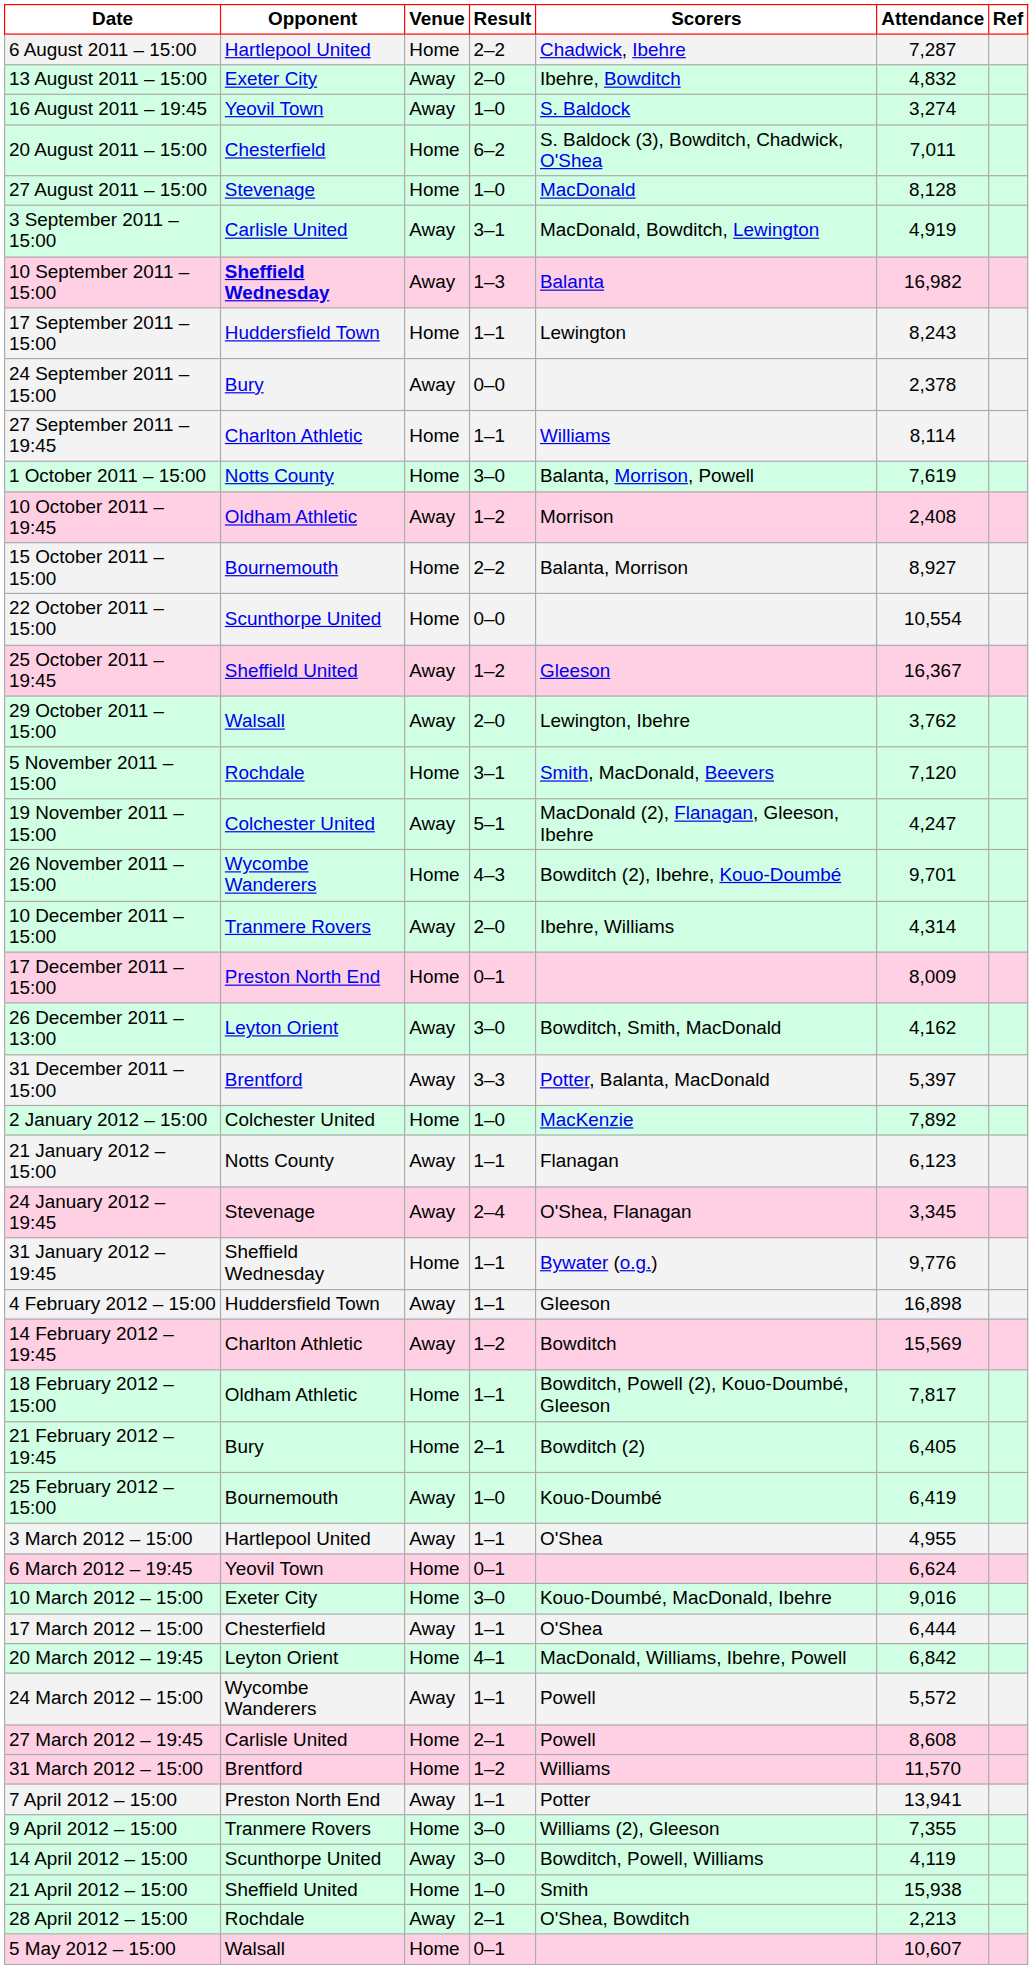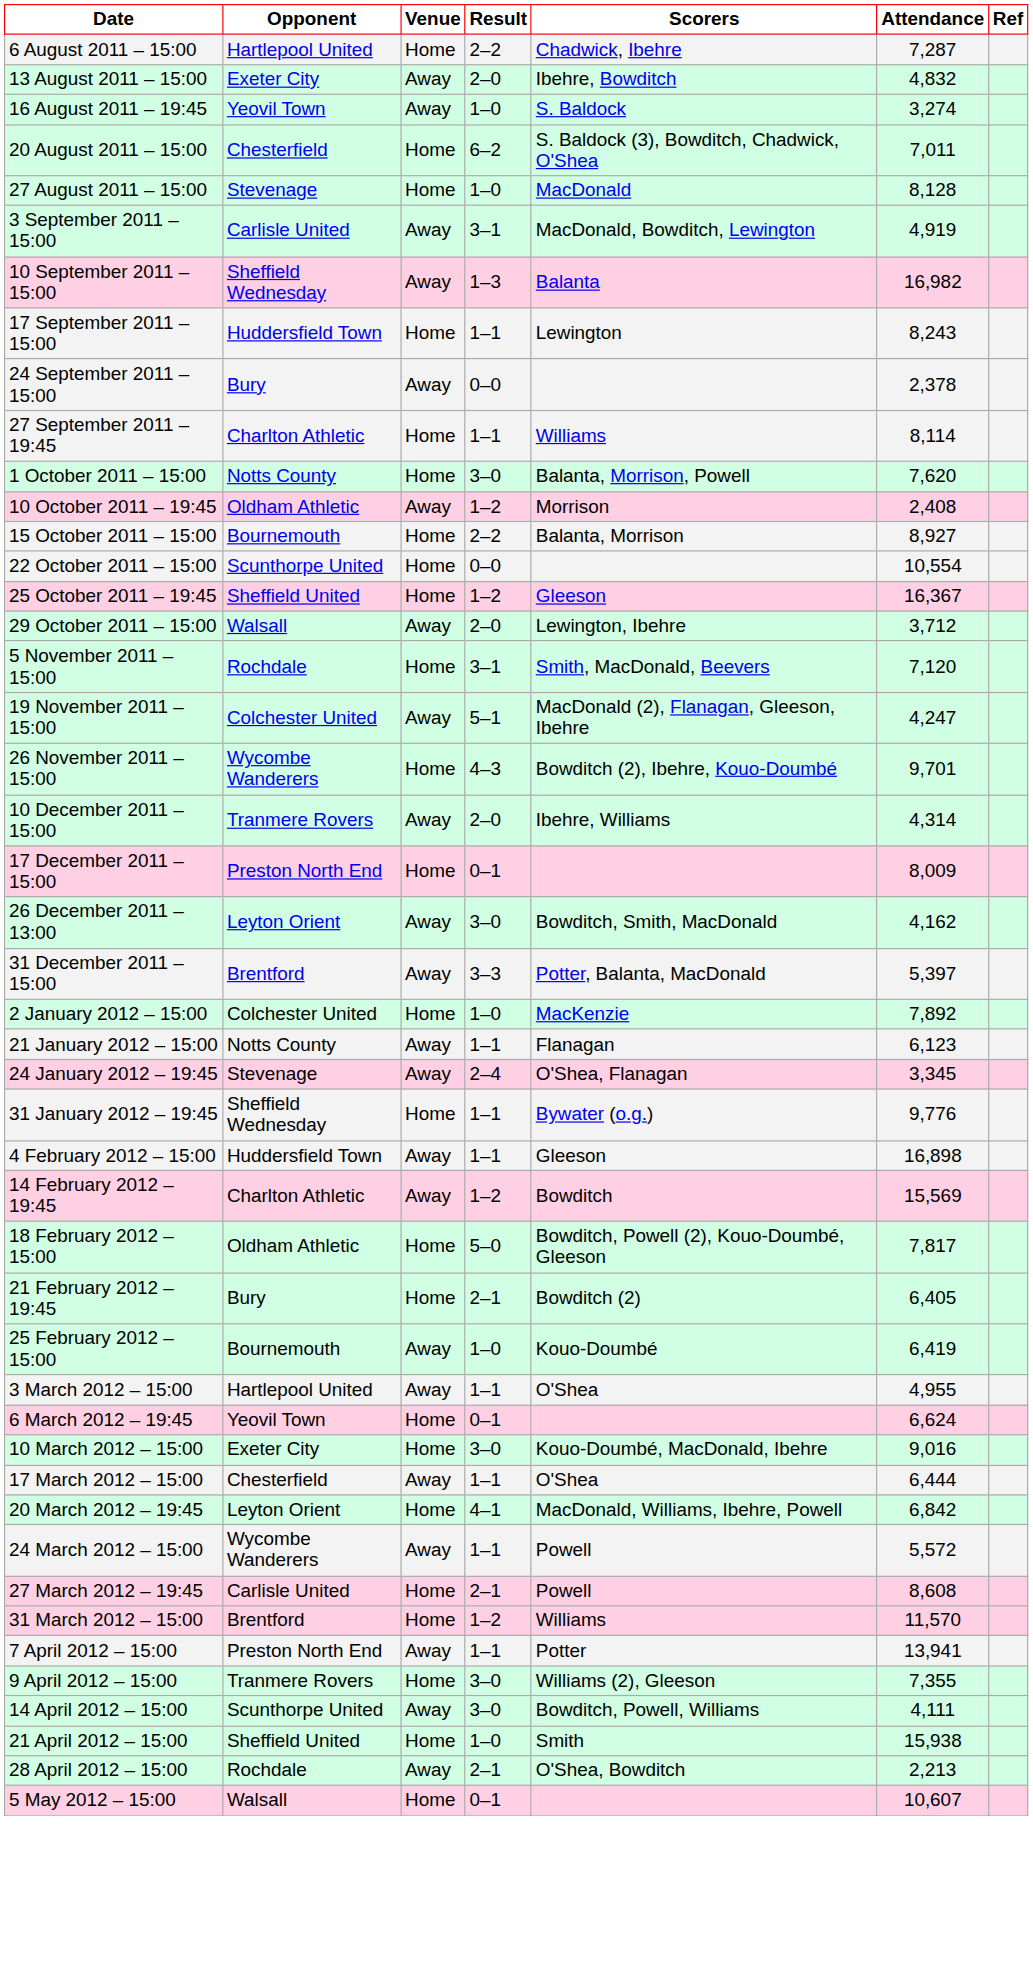 <table class="wikitable">
 <tr>
 <th style="background:#FFFFFF; color:black; border:1px solid red;">Date</th>
 <th style="background:#FFFFFF; color:black; border:1px solid red;">Opponent</th>
 <th style="background:#FFFFFF; color:black; border:1px solid red;">Venue</th>
 <th style="background:#FFFFFF; color:black; border:1px solid red;">Result</th>
 <th style="background:#FFFFFF; color:black; border:1px solid red;">Scorers</th>
 <th style="background:#FFFFFF; color:black; border:1px solid red;">Attendance</th>
 <th style="background:#FFFFFF; color:black; border:1px solid red;">Ref</th>
 </tr>
 <tr bgcolor = "#f3f3f3">
 <td>6 August 2011 – 15:00</td>
 <td><a href='#'>Hartlepool United</a></td>
 <td>Home</td>
 <td>2–2</td>
 <td><a href='#'>Chadwick</a>, <a href='#'>Ibehre</a></td>
 <td align="center">7,287</td>
 <td></td>
 </tr>
 <tr bgcolor = "#d0ffe3">
 <td>13 August 2011 – 15:00</td>
 <td><a href='#'>Exeter City</a></td>
 <td>Away</td>
 <td>2–0</td>
 <td>Ibehre, <a href='#'>Bowditch</a></td>
 <td align="center">4,832</td>
 <td></td>
 </tr>
 <tr bgcolor = "#d0ffe3">
 <td>16 August 2011 – 19:45</td>
 <td><a href='#'>Yeovil Town</a></td>
 <td>Away</td>
 <td>1–0</td>
 <td><a href='#'>S. Baldock</a></td>
 <td align="center">3,274</td>
 <td></td>
 </tr>
 <tr bgcolor = "#d0ffe3">
 <td>20 August 2011 – 15:00</td>
 <td><a href='#'>Chesterfield</a></td>
 <td>Home</td>
 <td>6–2</td>
 <td>S. Baldock (3), Bowditch, Chadwick, <a href='#'>O'Shea</a></td>
 <td align="center">7,011</td>
 <td></td>
 </tr>
 <tr bgcolor = "#d0ffe3">
 <td>27 August 2011 – 15:00</td>
 <td><a href='#'>Stevenage</a></td>
 <td>Home</td>
 <td>1–0</td>
 <td><a href='#'>MacDonald</a></td>
 <td align="center">8,128</td>
 <td></td>
 </tr>
 <tr bgcolor = "#d0ffe3">
 <td>3 September 2011 – 15:00</td>
 <td><a href='#'>Carlisle United</a></td>
 <td>Away</td>
 <td>3–1</td>
 <td>MacDonald, Bowditch, <a href='#'>Lewington</a></td>
 <td align="center">4,919</td>
 <td></td>
 </tr>
 <tr bgcolor = "#ffd0e3">
 <td>10 September 2011 – 15:00</td>
-<td><strong><a href='#'>Sheffield Wednesday</a></strong></td>
+<td><a href='#'>Sheffield Wednesday</a></td>
 <td>Away</td>
 <td>1–3</td>
 <td><a href='#'>Balanta</a></td>
 <td align="center">16,982</td>
 <td></td>
 </tr>
 <tr bgcolor = "#f3f3f3">
 <td>17 September 2011 – 15:00</td>
 <td><a href='#'>Huddersfield Town</a></td>
 <td>Home</td>
 <td>1–1</td>
 <td>Lewington</td>
 <td align="center">8,243</td>
 <td></td>
 </tr>
 <tr bgcolor = "#f3f3f3">
 <td>24 September 2011 – 15:00</td>
 <td><a href='#'>Bury</a></td>
 <td>Away</td>
 <td>0–0</td>
 <td> </td>
 <td align="center">2,378</td>
 <td></td>
 </tr>
 <tr bgcolor = "#f3f3f3">
 <td>27 September 2011 – 19:45</td>
 <td><a href='#'>Charlton Athletic</a></td>
 <td>Home</td>
 <td>1–1</td>
 <td><a href='#'>Williams</a></td>
 <td align="center">8,114</td>
 <td></td>
 </tr>
 <tr bgcolor = "#d0ffe3">
 <td>1 October 2011 – 15:00</td>
 <td><a href='#'>Notts County</a></td>
 <td>Home</td>
 <td>3–0</td>
 <td>Balanta, <a href='#'>Morrison</a>, Powell</td>
-<td align="center">7,619</td>
+<td align="center">7,620</td>
 <td></td>
 </tr>
 <tr bgcolor = "#ffd0e3">
 <td>10 October 2011 – 19:45</td>
 <td><a href='#'>Oldham Athletic</a></td>
 <td>Away</td>
 <td>1–2</td>
 <td>Morrison</td>
 <td align="center">2,408</td>
 <td></td>
 </tr>
 <tr bgcolor = "#f3f3f3">
 <td>15 October 2011 – 15:00</td>
 <td><a href='#'>Bournemouth</a></td>
 <td>Home</td>
 <td>2–2</td>
 <td>Balanta, Morrison</td>
 <td align="center">8,927</td>
 <td></td>
 </tr>
 <tr bgcolor = "#f3f3f3">
 <td>22 October 2011 – 15:00</td>
 <td><a href='#'>Scunthorpe United</a></td>
 <td>Home</td>
 <td>0–0</td>
 <td> </td>
 <td align="center">10,554</td>
 <td></td>
 </tr>
 <tr bgcolor = "#ffd0e3">
 <td>25 October 2011 – 19:45</td>
 <td><a href='#'>Sheffield United</a></td>
-<td>Away</td>
+<td>Home</td>
 <td>1–2</td>
 <td><a href='#'>Gleeson</a></td>
 <td align="center">16,367</td>
 <td></td>
 </tr>
 <tr bgcolor = "#d0ffe3">
 <td>29 October 2011 – 15:00</td>
 <td><a href='#'>Walsall</a></td>
 <td>Away</td>
 <td>2–0</td>
 <td>Lewington, Ibehre</td>
-<td align="center">3,762</td>
+<td align="center">3,712</td>
 <td></td>
 </tr>
 <tr bgcolor = "#d0ffe3">
 <td>5 November 2011 – 15:00</td>
 <td><a href='#'>Rochdale</a></td>
 <td>Home</td>
 <td>3–1</td>
 <td><a href='#'>Smith</a>, MacDonald, <a href='#'>Beevers</a></td>
 <td align="center">7,120</td>
 <td></td>
 </tr>
 <tr bgcolor = "#d0ffe3">
 <td>19 November 2011 – 15:00</td>
 <td><a href='#'>Colchester United</a></td>
 <td>Away</td>
 <td>5–1</td>
 <td>MacDonald (2), <a href='#'>Flanagan</a>, Gleeson, Ibehre</td>
 <td align="center">4,247</td>
 <td></td>
 </tr>
 <tr bgcolor = "#d0ffe3">
 <td>26 November 2011 – 15:00</td>
 <td><a href='#'>Wycombe Wanderers</a></td>
 <td>Home</td>
 <td>4–3</td>
 <td>Bowditch (2), Ibehre, <a href='#'>Kouo-Doumbé</a></td>
 <td align="center">9,701</td>
 <td></td>
 </tr>
 <tr bgcolor = "#d0ffe3">
 <td>10 December 2011 – 15:00</td>
 <td><a href='#'>Tranmere Rovers</a></td>
 <td>Away</td>
 <td>2–0</td>
 <td>Ibehre, Williams</td>
 <td align="center">4,314</td>
 <td></td>
 </tr>
 <tr bgcolor = "#ffd0e3">
 <td>17 December 2011 – 15:00</td>
 <td><a href='#'>Preston North End</a></td>
 <td>Home</td>
 <td>0–1</td>
 <td> </td>
 <td align="center">8,009</td>
 <td></td>
 </tr>
 <tr bgcolor = "#d0ffe3">
 <td>26 December 2011 – 13:00</td>
 <td><a href='#'>Leyton Orient</a></td>
 <td>Away</td>
 <td>3–0</td>
 <td>Bowditch, Smith, MacDonald</td>
 <td align="center">4,162</td>
 <td></td>
 </tr>
 <tr bgcolor = "#f3f3f3">
 <td>31 December 2011 – 15:00</td>
 <td><a href='#'>Brentford</a></td>
 <td>Away</td>
 <td>3–3</td>
 <td><a href='#'>Potter</a>, Balanta, MacDonald</td>
 <td align="center">5,397</td>
 <td></td>
 </tr>
 <tr bgcolor = "#d0ffe3">
 <td>2 January 2012 – 15:00</td>
 <td>Colchester United</td>
 <td>Home</td>
 <td>1–0</td>
 <td><a href='#'>MacKenzie</a></td>
 <td align="center">7,892</td>
 <td></td>
 </tr>
 <tr bgcolor = "#f3f3f3">
 <td>21 January 2012 – 15:00</td>
 <td>Notts County</td>
 <td>Away</td>
 <td>1–1</td>
 <td>Flanagan</td>
 <td align="center">6,123</td>
 <td></td>
 </tr>
 <tr bgcolor = "#ffd0e3">
 <td>24 January 2012 – 19:45</td>
 <td>Stevenage</td>
 <td>Away</td>
 <td>2–4</td>
 <td>O'Shea, Flanagan</td>
 <td align="center">3,345</td>
 <td></td>
 </tr>
 <tr bgcolor = "#f3f3f3">
 <td>31 January 2012 – 19:45</td>
 <td>Sheffield Wednesday</td>
 <td>Home</td>
 <td>1–1</td>
 <td><a href='#'>Bywater</a> (<a href='#'>o.g.</a>)</td>
 <td align="center">9,776</td>
 <td></td>
 </tr>
 <tr bgcolor = "#f3f3f3">
 <td>4 February 2012 – 15:00</td>
 <td>Huddersfield Town</td>
 <td>Away</td>
 <td>1–1</td>
 <td>Gleeson</td>
 <td align="center">16,898</td>
 <td></td>
 </tr>
 <tr bgcolor = "#ffd0e3">
 <td>14 February 2012 – 19:45</td>
 <td>Charlton Athletic</td>
 <td>Away</td>
 <td>1–2</td>
 <td>Bowditch</td>
 <td align="center">15,569</td>
 <td></td>
 </tr>
 <tr bgcolor = "#d0ffe3">
 <td>18 February 2012 – 15:00</td>
 <td>Oldham Athletic</td>
 <td>Home</td>
-<td>1–1</td>
+<td>5–0</td>
 <td>Bowditch, Powell (2), Kouo-Doumbé, Gleeson</td>
 <td align="center">7,817</td>
 <td></td>
 </tr>
 <tr bgcolor = "#d0ffe3">
 <td>21 February 2012 – 19:45</td>
 <td>Bury</td>
 <td>Home</td>
 <td>2–1</td>
 <td>Bowditch (2)</td>
 <td align="center">6,405</td>
 <td></td>
 </tr>
 <tr bgcolor = "#d0ffe3">
 <td>25 February 2012 – 15:00</td>
 <td>Bournemouth</td>
 <td>Away</td>
 <td>1–0</td>
 <td>Kouo-Doumbé</td>
 <td align="center">6,419</td>
 <td></td>
 </tr>
 <tr bgcolor = "#f3f3f3">
 <td>3 March 2012 – 15:00</td>
 <td>Hartlepool United</td>
 <td>Away</td>
 <td>1–1</td>
 <td>O'Shea</td>
 <td align="center">4,955</td>
 <td></td>
 </tr>
 <tr bgcolor = "#ffd0e3">
 <td>6 March 2012 – 19:45</td>
 <td>Yeovil Town</td>
 <td>Home</td>
 <td>0–1</td>
 <td> </td>
 <td align="center">6,624</td>
 <td></td>
 </tr>
 <tr bgcolor = "#d0ffe3">
 <td>10 March 2012 – 15:00</td>
 <td>Exeter City</td>
 <td>Home</td>
 <td>3–0</td>
 <td>Kouo-Doumbé, MacDonald, Ibehre</td>
 <td align="center">9,016</td>
 <td></td>
 </tr>
 <tr bgcolor = "#f3f3f3">
 <td>17 March 2012 – 15:00</td>
 <td>Chesterfield</td>
 <td>Away</td>
 <td>1–1</td>
 <td>O'Shea</td>
 <td align="center">6,444</td>
 <td></td>
 </tr>
 <tr bgcolor = "#d0ffe3">
 <td>20 March 2012 – 19:45</td>
 <td>Leyton Orient</td>
 <td>Home</td>
 <td>4–1</td>
 <td>MacDonald, Williams, Ibehre, Powell</td>
 <td align="center">6,842</td>
 <td></td>
 </tr>
 <tr bgcolor = "#f3f3f3">
 <td>24 March 2012 – 15:00</td>
 <td>Wycombe Wanderers</td>
 <td>Away</td>
 <td>1–1</td>
 <td>Powell</td>
 <td align="center">5,572</td>
 <td></td>
 </tr>
 <tr bgcolor = "#ffd0e3">
 <td>27 March 2012 – 19:45</td>
 <td>Carlisle United</td>
 <td>Home</td>
 <td>2–1</td>
 <td>Powell</td>
 <td align="center">8,608</td>
 <td></td>
 </tr>
 <tr bgcolor = "#ffd0e3">
 <td>31 March 2012 – 15:00</td>
 <td>Brentford</td>
 <td>Home</td>
 <td>1–2</td>
 <td>Williams</td>
 <td align="center">11,570</td>
 <td></td>
 </tr>
 <tr bgcolor = "#f3f3f3">
 <td>7 April 2012 – 15:00</td>
 <td>Preston North End</td>
 <td>Away</td>
 <td>1–1</td>
 <td>Potter</td>
 <td align="center">13,941</td>
 <td></td>
 </tr>
 <tr bgcolor = "#d0ffe3">
 <td>9 April 2012 – 15:00</td>
 <td>Tranmere Rovers</td>
 <td>Home</td>
 <td>3–0</td>
 <td>Williams (2), Gleeson</td>
 <td align="center">7,355</td>
 <td></td>
 </tr>
 <tr bgcolor = "#d0ffe3">
 <td>14 April 2012 – 15:00</td>
 <td>Scunthorpe United</td>
 <td>Away</td>
 <td>3–0</td>
 <td>Bowditch, Powell, Williams</td>
-<td align="center">4,119</td>
+<td align="center">4,111</td>
 <td></td>
 </tr>
 <tr bgcolor = "#d0ffe3">
 <td>21 April 2012 – 15:00</td>
 <td>Sheffield United</td>
 <td>Home</td>
 <td>1–0</td>
 <td>Smith</td>
 <td align="center">15,938</td>
 <td></td>
 </tr>
 <tr bgcolor = "#d0ffe3">
 <td>28 April 2012 – 15:00</td>
 <td>Rochdale</td>
 <td>Away</td>
 <td>2–1</td>
 <td>O'Shea, Bowditch</td>
 <td align="center">2,213</td>
 <td></td>
 </tr>
 <tr bgcolor = "#ffd0e3">
 <td>5 May 2012 – 15:00</td>
 <td>Walsall</td>
 <td>Home</td>
 <td>0–1</td>
 <td> </td>
 <td align="center">10,607</td>
 <td></td>
 </tr>
 </table>
